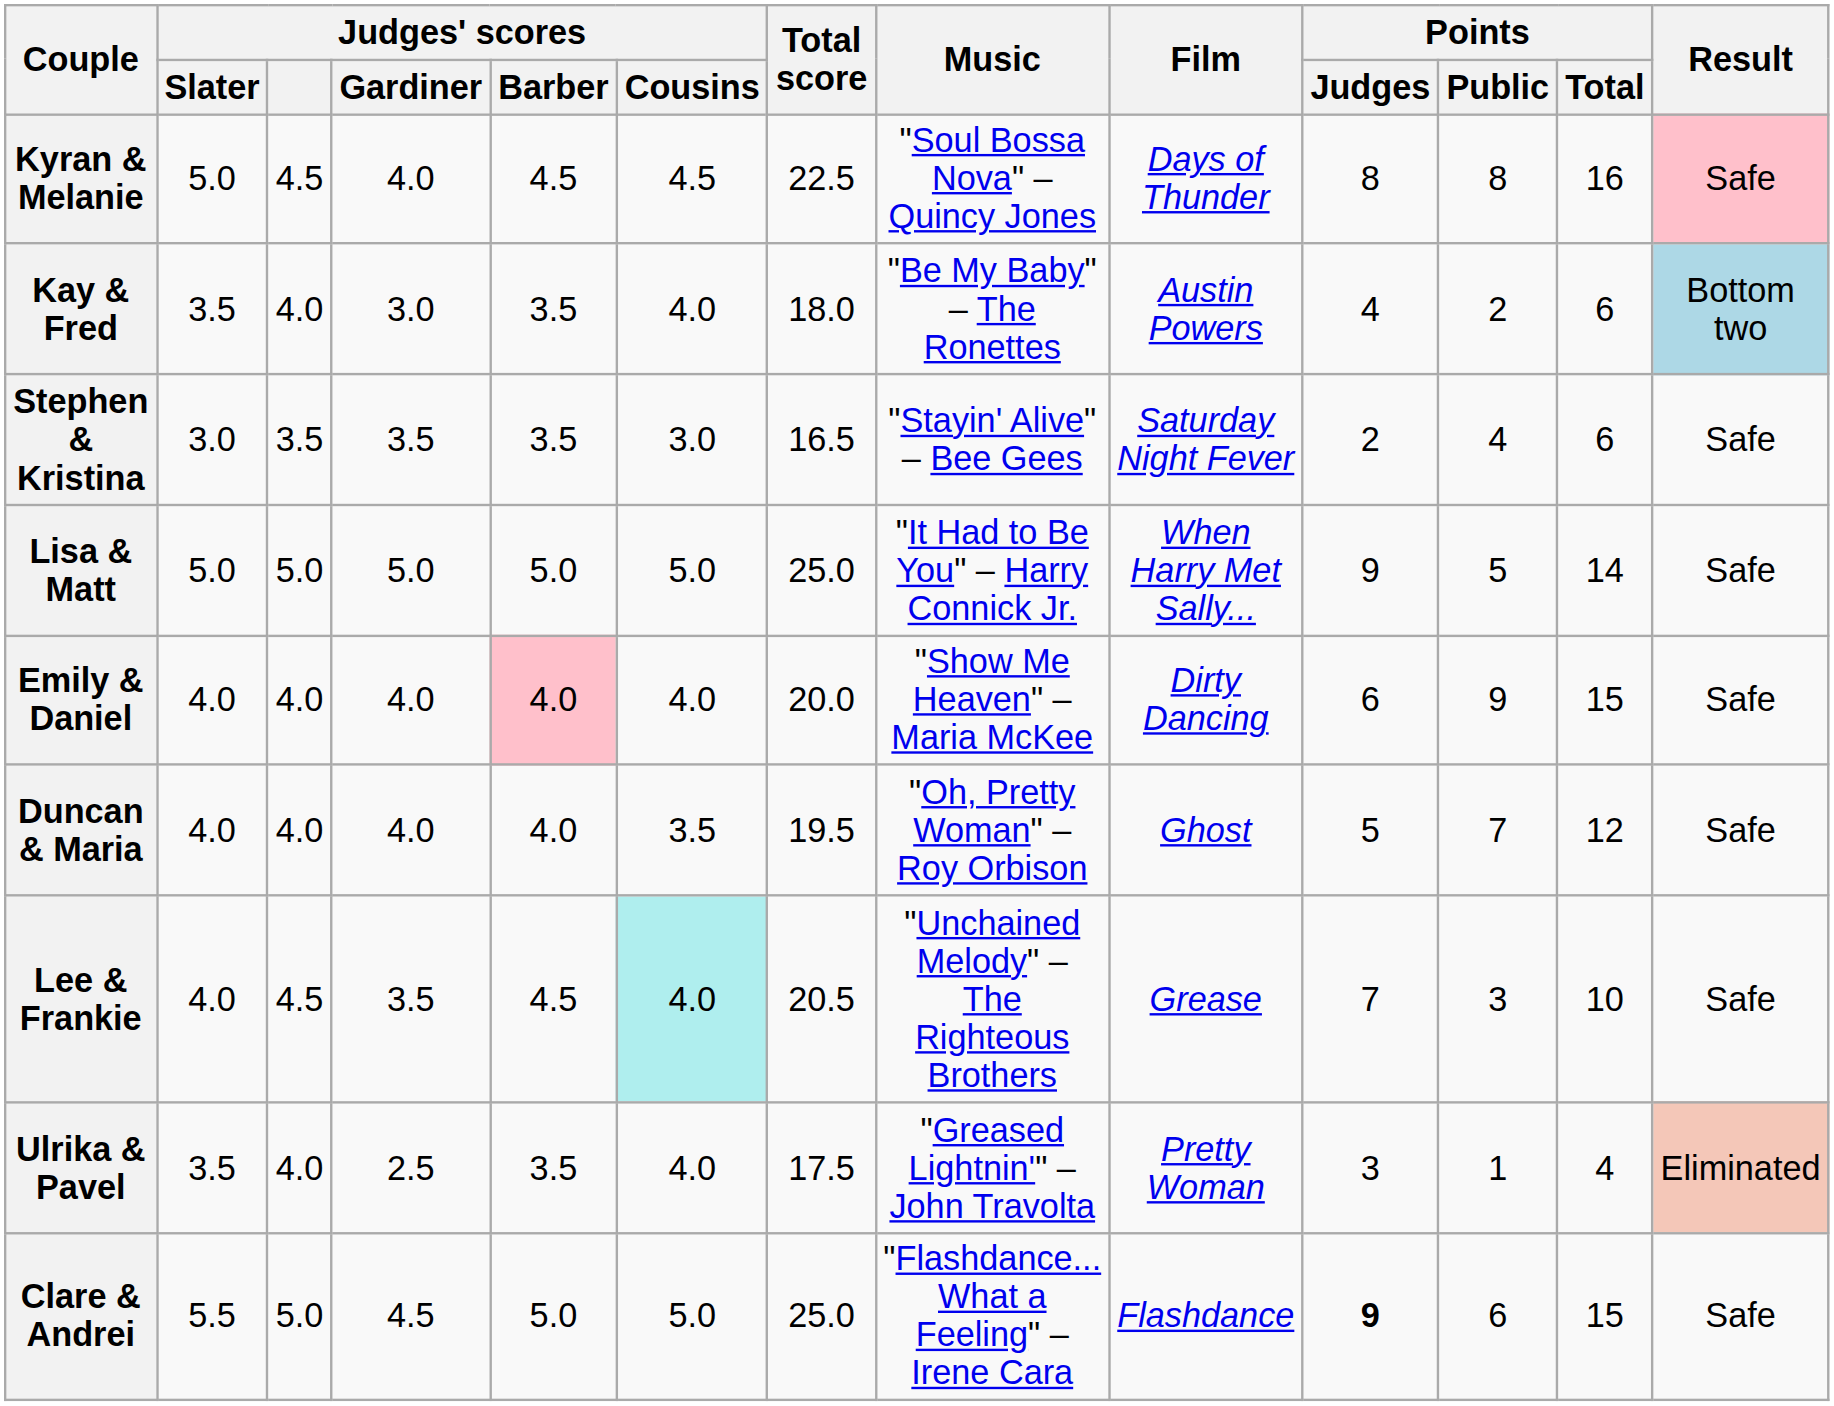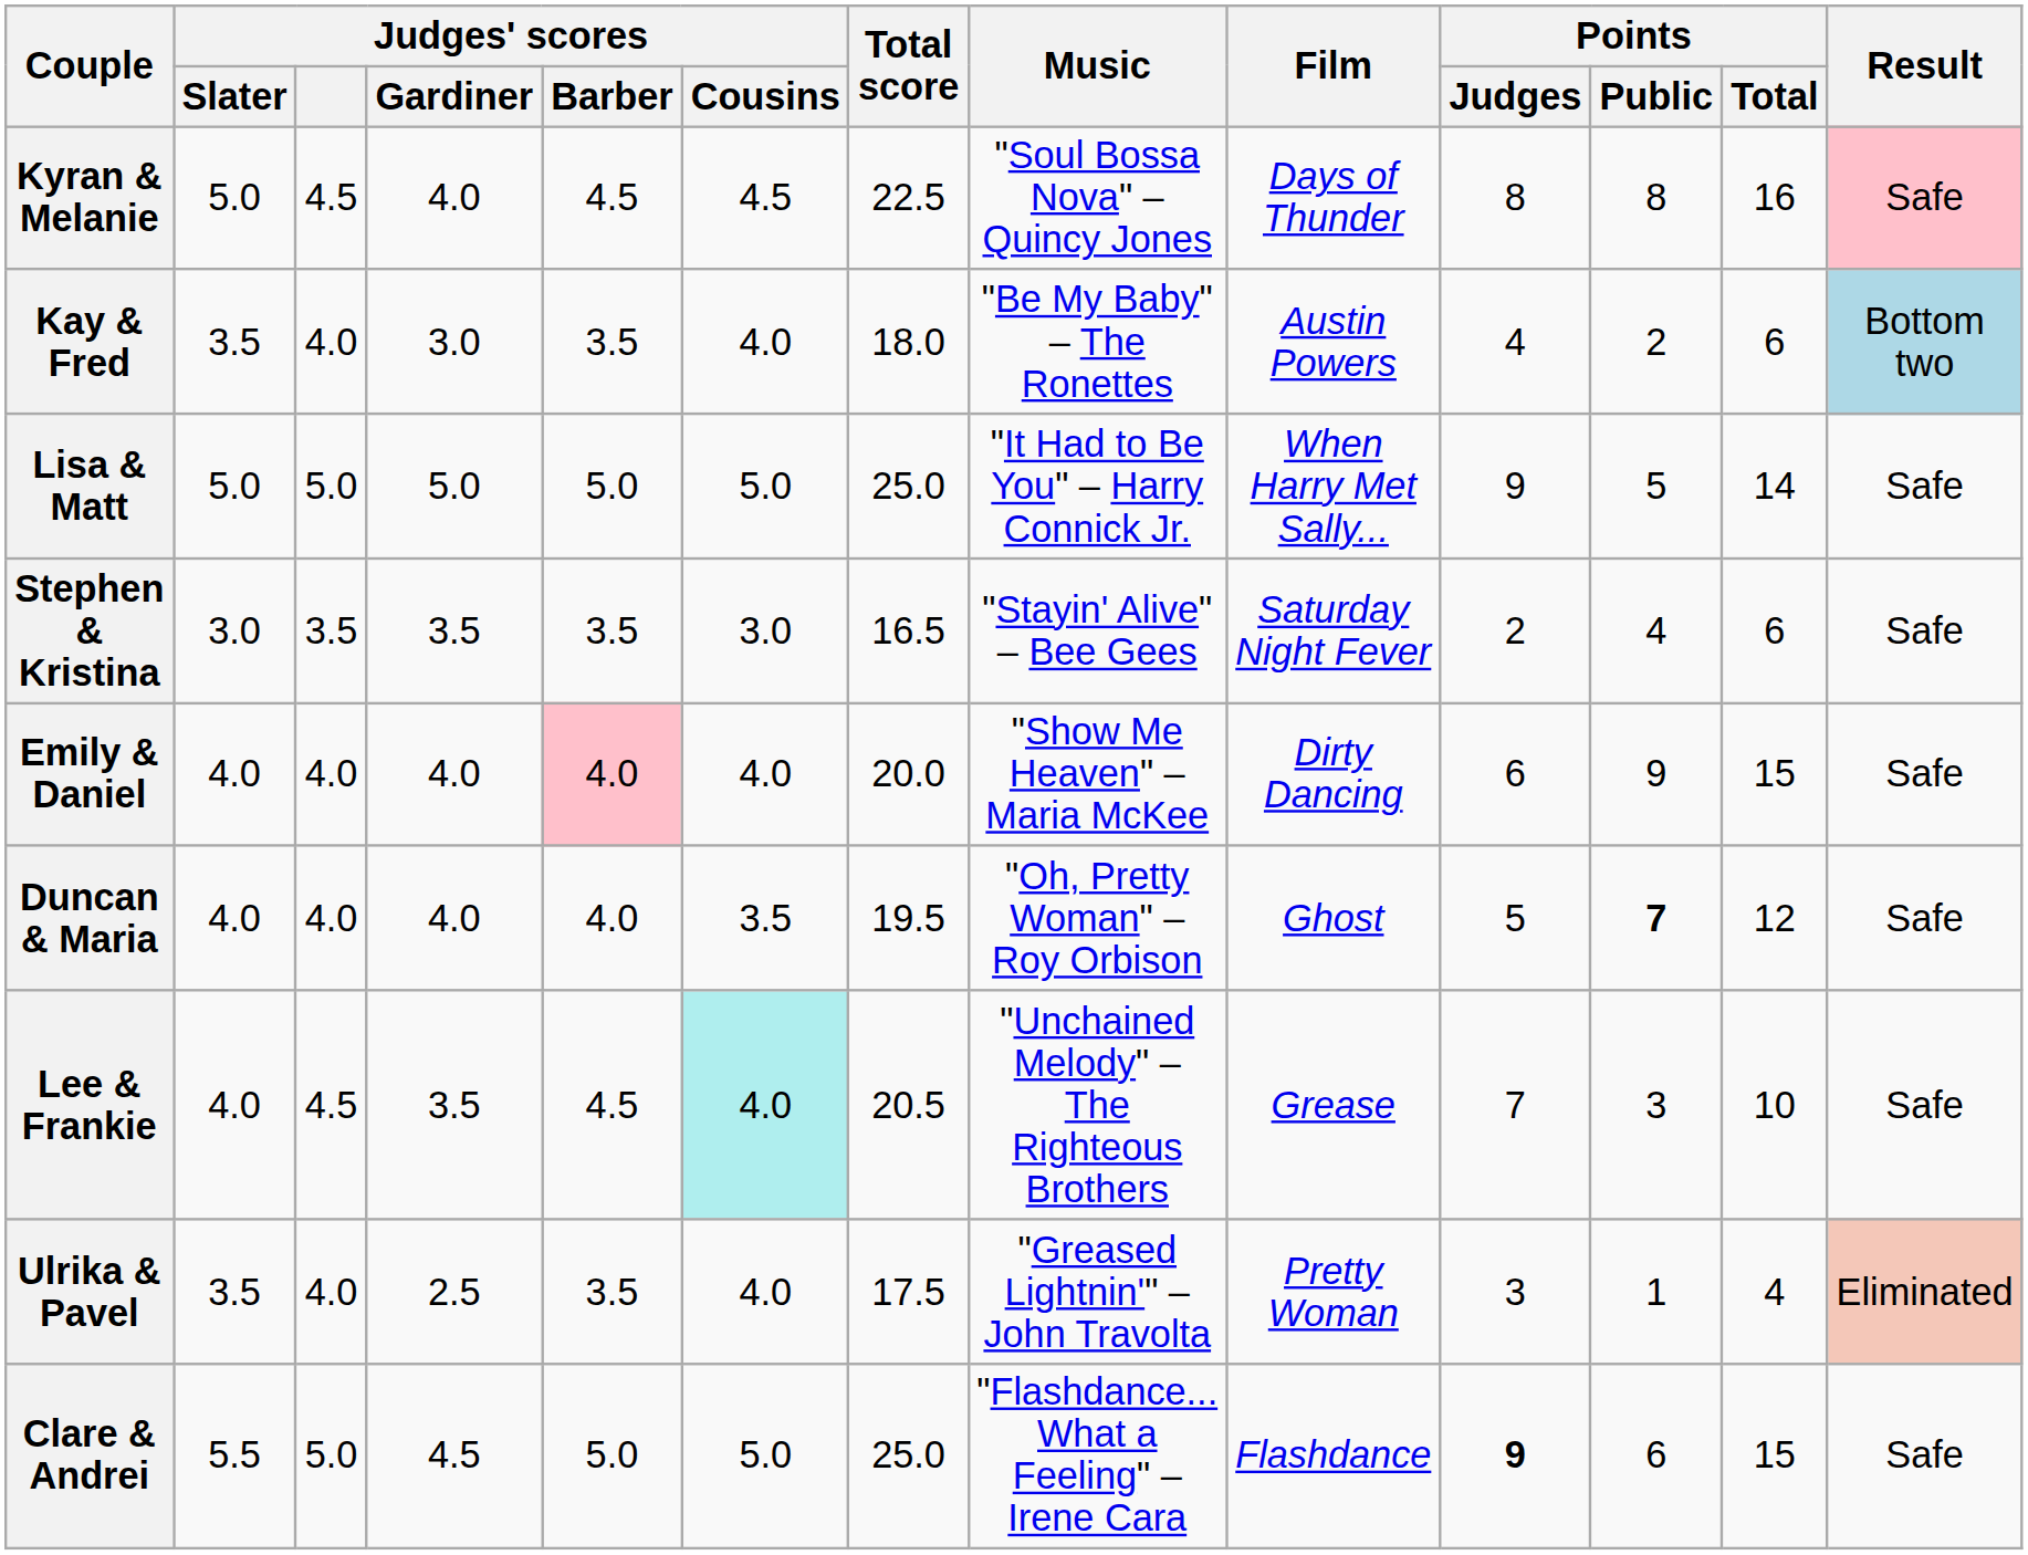 <table class="wikitable sortable" style="text-align:center; font-size:90%">
 <tr>
 <th scope="col" rowspan=2>Couple</th>
 <th scope="col" colspan=5 class="unsortable">Judges' scores</th>
 <th scope="col" rowspan=2>Total<br>score</th>
 <th scope="col" rowspan=2 class="unsortable">Music</th>
 <th scope="col" rowspan=2 class="unsortable">Film</th>
 <th scope="col" colspan=3>Points</th>
 <th scope="col" rowspan=2 class="unsortable">Result</th>
 </tr>
 <tr>
 <th class="unsortable">Slater</th>
 <th class="unsortable"></th>
 <th class="unsortable">Gardiner</th>
 <th class="unsortable">Barber</th>
 <th class="unsortable">Cousins</th>
 <th class="unsortable">Judges</th>
 <th class="unsortable">Public</th>
 <th>Total</th>
 </tr>
 <tr>
 <th scope="row">Kyran & Melanie</th>
 <td>5.0</td>
 <td>4.5</td>
 <td>4.0</td>
 <td>4.5</td>
 <td>4.5</td>
 <td>22.5</td>
 <td>"<a href='#'>Soul Bossa Nova</a>" – <a href='#'>Quincy Jones</a></td>
 <td><em><a href='#'>Days of Thunder</a></em></td>
 <td>8</td>
 <td>8</td>
 <td>16</td>
 <td style="background: pink;">Safe</td>
 </tr>
 <tr>
 <th scope="row">Kay & Fred</th>
 <td>3.5</td>
 <td>4.0</td>
 <td>3.0</td>
 <td>3.5</td>
 <td>4.0</td>
 <td>18.0</td>
 <td>"<a href='#'>Be My Baby</a>" – <a href='#'>The Ronettes</a></td>
 <td><em><a href='#'>Austin Powers</a></em></td>
 <td>4</td>
 <td>2</td>
 <td>6</td>
 <td bgcolor=lightblue>Bottom two</td>
 </tr>
 <tr>
+<th scope="row">Lisa & Matt</th>
+<td>5.0</td>
+<td>5.0</td>
+<td>5.0</td>
+<td>5.0</td>
+<td>5.0</td>
+<td>25.0</td>
+<td>"<a href='#'>It Had to Be You</a>" – <a href='#'>Harry Connick Jr.</a></td>
+<td><em><a href='#'>When Harry Met Sally...</a></em></td>
+<td>9</td>
+<td>5</td>
+<td>14</td>
+<td>Safe</td>
+</tr>
+<tr>
 <th scope="row">Stephen & Kristina</th>
 <td>3.0</td>
 <td>3.5</td>
 <td>3.5</td>
 <td>3.5</td>
 <td>3.0</td>
 <td>16.5</td>
 <td>"<a href='#'>Stayin' Alive</a>" – <a href='#'>Bee Gees</a></td>
 <td><em><a href='#'>Saturday Night Fever</a></em></td>
 <td>2</td>
 <td>4</td>
 <td>6</td>
-<td>Safe</td>
-</tr>
-<tr>
-<th scope="row">Lisa & Matt</th>
-<td>5.0</td>
-<td>5.0</td>
-<td>5.0</td>
-<td>5.0</td>
-<td>5.0</td>
-<td>25.0</td>
-<td>"<a href='#'>It Had to Be You</a>" – <a href='#'>Harry Connick Jr.</a></td>
-<td><em><a href='#'>When Harry Met Sally...</a></em></td>
-<td>9</td>
-<td>5</td>
-<td>14</td>
 <td>Safe</td>
 </tr>
 <tr>
 <th scope="row">Emily & Daniel</th>
 <td>4.0</td>
 <td>4.0</td>
 <td>4.0</td>
 <td style="background: pink;">4.0</td>
 <td>4.0</td>
 <td>20.0</td>
 <td>"<a href='#'>Show Me Heaven</a>" – <a href='#'>Maria McKee</a></td>
 <td><em><a href='#'>Dirty Dancing</a></em></td>
 <td>6</td>
 <td>9</td>
 <td>15</td>
 <td>Safe</td>
 </tr>
 <tr>
 <th scope="row">Duncan & Maria</th>
 <td>4.0</td>
 <td>4.0</td>
 <td>4.0</td>
 <td>4.0</td>
 <td>3.5</td>
 <td>19.5</td>
 <td>"<a href='#'>Oh, Pretty Woman</a>" – <a href='#'>Roy Orbison</a></td>
 <td><em><a href='#'>Ghost</a></em></td>
 <td>5</td>
-<td>7</td>
+<td><strong>7</strong></td>
 <td>12</td>
 <td>Safe</td>
 </tr>
 <tr>
 <th scope="row">Lee & Frankie</th>
 <td>4.0</td>
 <td>4.5</td>
 <td>3.5</td>
 <td>4.5</td>
 <td style="background: paleturquoise;">4.0</td>
 <td>20.5</td>
 <td>"<a href='#'>Unchained Melody</a>" – <a href='#'>The Righteous Brothers</a></td>
 <td><em><a href='#'>Grease</a></em></td>
 <td>7</td>
 <td>3</td>
 <td>10</td>
 <td>Safe</td>
 </tr>
 <tr>
 <th scope="row">Ulrika & Pavel</th>
 <td>3.5</td>
 <td>4.0</td>
 <td>2.5</td>
 <td>3.5</td>
 <td>4.0</td>
 <td>17.5</td>
 <td>"<a href='#'>Greased Lightnin'</a>" – <a href='#'>John Travolta</a></td>
 <td><em><a href='#'>Pretty Woman</a></em></td>
 <td>3</td>
 <td>1</td>
 <td>4</td>
 <td bgcolor="f4c7b8">Eliminated</td>
 </tr>
 <tr>
 <th scope="row">Clare & Andrei</th>
 <td>5.5</td>
 <td>5.0</td>
 <td>4.5</td>
 <td>5.0</td>
 <td>5.0</td>
 <td>25.0</td>
 <td>"<a href='#'>Flashdance... What a Feeling</a>" – <a href='#'>Irene Cara</a></td>
 <td><em><a href='#'>Flashdance</a></em></td>
 <td><strong>9</strong></td>
 <td>6</td>
 <td>15</td>
 <td>Safe</td>
 </tr>
 </table>
